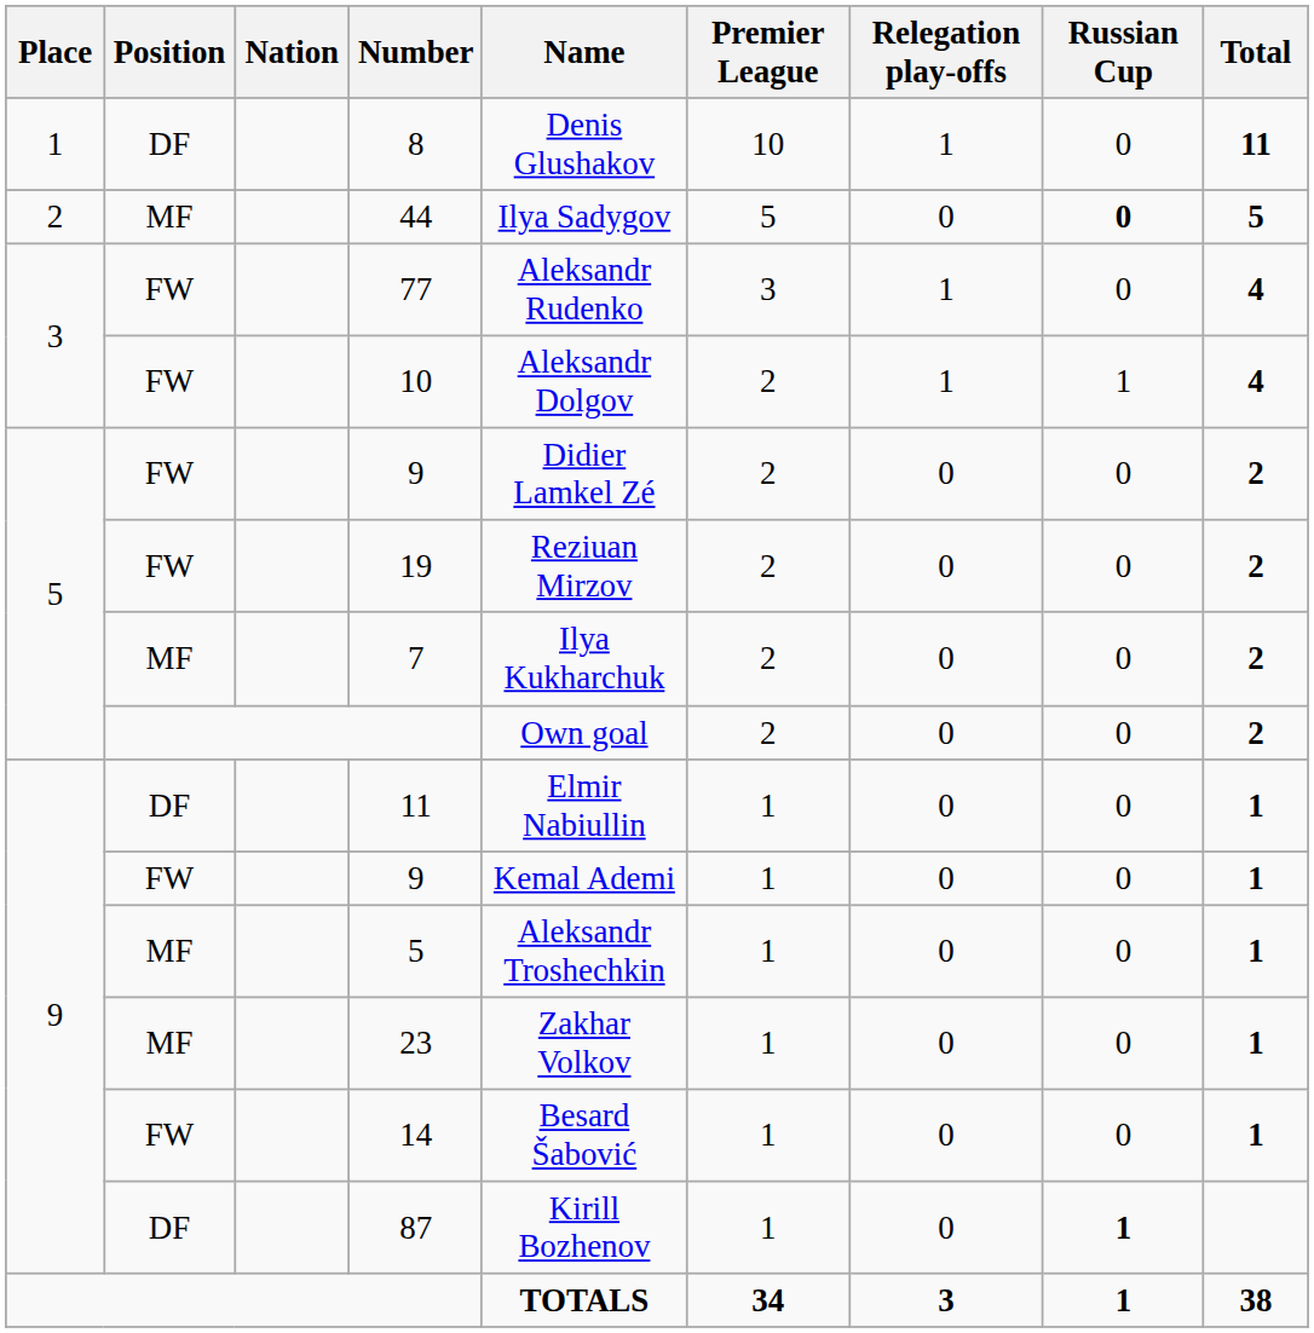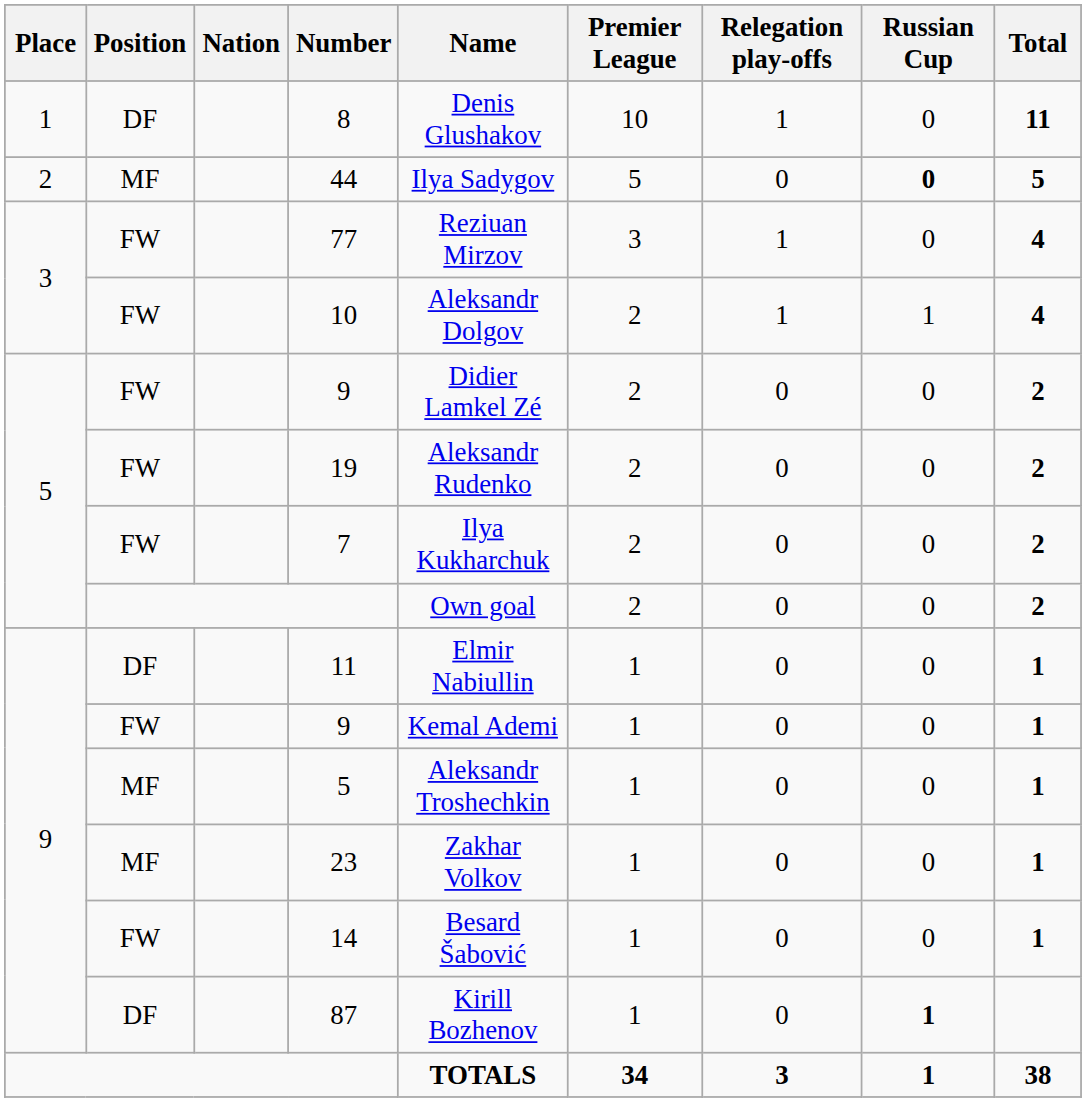 <table class="wikitable" style="font-size: 95%; text-align: center;">
 <tr>
 <th width=60>Place</th>
 <th width=60>Position</th>
 <th width=60>Nation</th>
 <th width=60>Number</th>
 <th width=150>Name</th>
 <th width=150>Premier League</th>
 <th width=150>Relegation play-offs</th>
 <th width=150>Russian Cup</th>
 <th width=80><strong>Total</strong></th>
 </tr>
 <tr>
 <td>1</td>
 <td>DF</td>
 <td></td>
 <td>8</td>
 <td><a href='#'>Denis Glushakov</a></td>
 <td>10</td>
 <td>1</td>
 <td>0</td>
 <td><strong>11</strong></td>
 </tr>
 <tr>
 <td>2</td>
 <td>MF</td>
 <td></td>
 <td>44</td>
 <td><a href='#'>Ilya Sadygov</a></td>
 <td>5</td>
 <td>0</td>
 <td><strong>0</strong></td>
 <td><strong>5</strong></td>
 </tr>
 <tr>
 <td rowspan="2">3</td>
 <td>FW</td>
 <td></td>
 <td>77</td>
-<td><a href='#'>Aleksandr Rudenko</a></td>
+<td><a href='#'>Reziuan Mirzov</a></td>
 <td>3</td>
 <td>1</td>
 <td>0</td>
 <td><strong>4</strong></td>
 </tr>
 <tr>
 <td>FW</td>
 <td></td>
 <td>10</td>
 <td><a href='#'>Aleksandr Dolgov</a></td>
 <td>2</td>
 <td>1</td>
 <td>1</td>
 <td><strong>4</strong></td>
 </tr>
 <tr>
 <td rowspan="4">5</td>
 <td>FW</td>
 <td></td>
 <td>9</td>
 <td><a href='#'>Didier Lamkel Zé</a></td>
 <td>2</td>
 <td>0</td>
 <td>0</td>
 <td><strong>2</strong></td>
 </tr>
 <tr>
 <td>FW</td>
 <td></td>
 <td>19</td>
-<td><a href='#'>Reziuan Mirzov</a></td>
+<td><a href='#'>Aleksandr Rudenko</a></td>
 <td>2</td>
 <td>0</td>
 <td>0</td>
 <td><strong>2</strong></td>
 </tr>
 <tr>
-<td>MF</td>
+<td>FW</td>
 <td></td>
 <td>7</td>
 <td><a href='#'>Ilya Kukharchuk</a></td>
 <td>2</td>
 <td>0</td>
 <td>0</td>
 <td><strong>2</strong></td>
 </tr>
 <tr>
 <td colspan="3"></td>
 <td><a href='#'>Own goal</a></td>
 <td>2</td>
 <td>0</td>
 <td>0</td>
 <td><strong>2</strong></td>
 </tr>
 <tr>
 <td rowspan="6">9</td>
 <td>DF</td>
 <td></td>
 <td>11</td>
 <td><a href='#'>Elmir Nabiullin</a></td>
 <td>1</td>
 <td>0</td>
 <td>0</td>
 <td><strong>1</strong></td>
 </tr>
 <tr>
 <td>FW</td>
 <td></td>
 <td>9</td>
 <td><a href='#'>Kemal Ademi</a></td>
 <td>1</td>
 <td>0</td>
 <td>0</td>
 <td><strong>1</strong></td>
 </tr>
 <tr>
 <td>MF</td>
 <td></td>
 <td>5</td>
 <td><a href='#'>Aleksandr Troshechkin</a></td>
 <td>1</td>
 <td>0</td>
 <td>0</td>
 <td><strong>1</strong></td>
 </tr>
 <tr>
 <td>MF</td>
 <td></td>
 <td>23</td>
 <td><a href='#'>Zakhar Volkov</a></td>
 <td>1</td>
 <td>0</td>
 <td>0</td>
 <td><strong>1</strong></td>
 </tr>
 <tr>
 <td>FW</td>
 <td></td>
 <td>14</td>
 <td><a href='#'>Besard Šabović</a></td>
 <td>1</td>
 <td>0</td>
 <td>0</td>
 <td><strong>1</strong></td>
 </tr>
 <tr>
 <td>DF</td>
 <td></td>
 <td>87</td>
 <td><a href='#'>Kirill Bozhenov</a></td>
 <td>1</td>
 <td>0</td>
 <td><strong>1</strong></td>
 </tr>
 <tr>
 <td colspan="4"></td>
 <td><strong>TOTALS</strong></td>
 <td><strong>34</strong></td>
 <td><strong>3</strong></td>
 <td><strong>1</strong></td>
 <td><strong>38</strong></td>
 </tr>
 </table>
